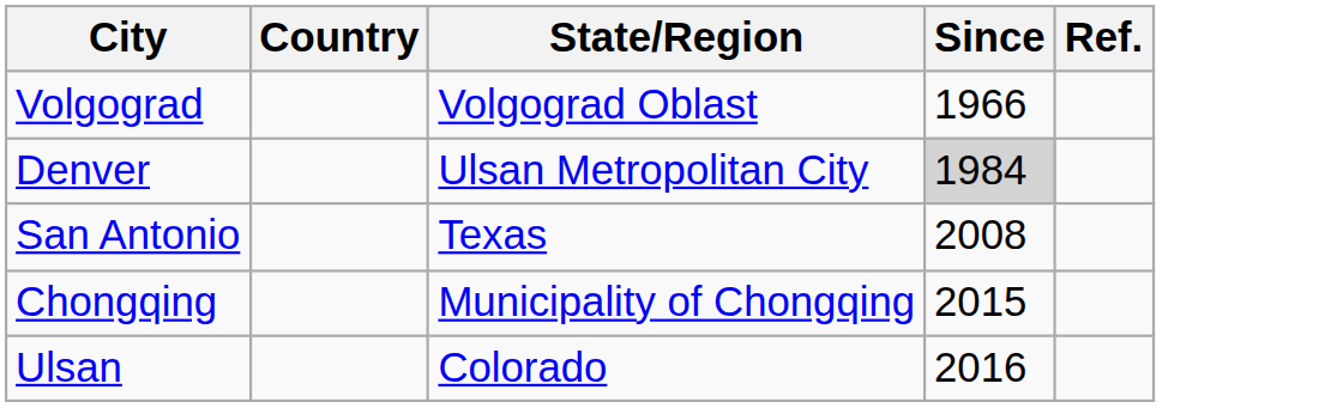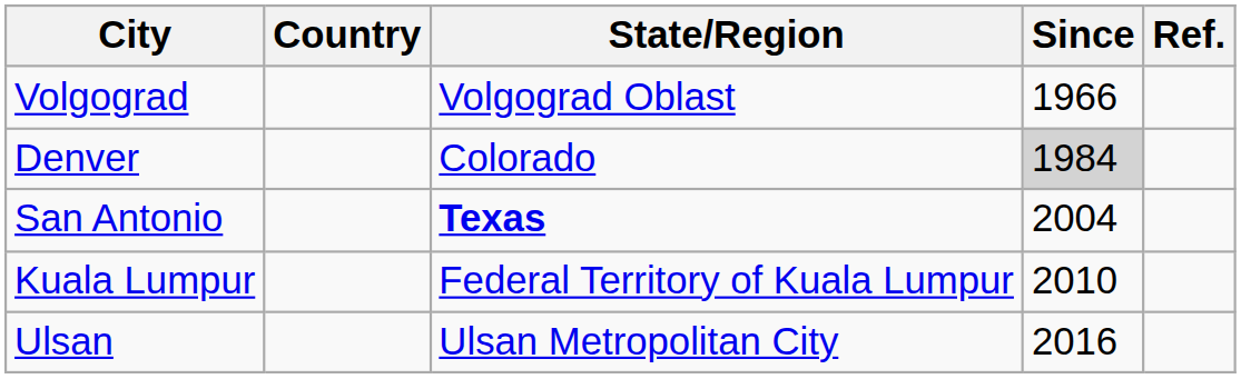 <table class="wikitable">
 <tr>
 <th>City</th>
 <th>Country</th>
 <th>State/Region</th>
 <th>Since</th>
 <th>Ref.</th>
 </tr>
 <tr>
 <td><a href='#'>Volgograd</a></td>
 <td></td>
 <td><a href='#'>Volgograd Oblast</a></td>
 <td>1966</td>
 <td></td>
 </tr>
 <tr>
 <td><a href='#'>Denver</a></td>
 <td></td>
-<td><a href='#'>Ulsan Metropolitan City</a></td>
+<td><a href='#'>Colorado</a></td>
 <td style="background: lightgrey;">1984</td>
 <td></td>
 </tr>
 <tr>
 <td><a href='#'>San Antonio</a></td>
 <td></td>
-<td><a href='#'>Texas</a></td>
-<td>2008</td>
+<td><strong><a href='#'>Texas</a></strong></td>
+<td>2004</td>
 <td></td>
 </tr>
 <tr>
-<td><a href='#'>Chongqing</a></td>
+<td><a href='#'>Kuala Lumpur</a></td>
 <td></td>
-<td><a href='#'>Municipality of Chongqing</a></td>
-<td>2015</td>
+<td><a href='#'>Federal Territory of Kuala Lumpur</a></td>
+<td>2010</td>
 <td></td>
 </tr>
 <tr>
 <td><a href='#'>Ulsan</a></td>
 <td></td>
-<td><a href='#'>Colorado</a></td>
+<td><a href='#'>Ulsan Metropolitan City</a></td>
 <td>2016</td>
 <td></td>
 </tr>
 </table>
